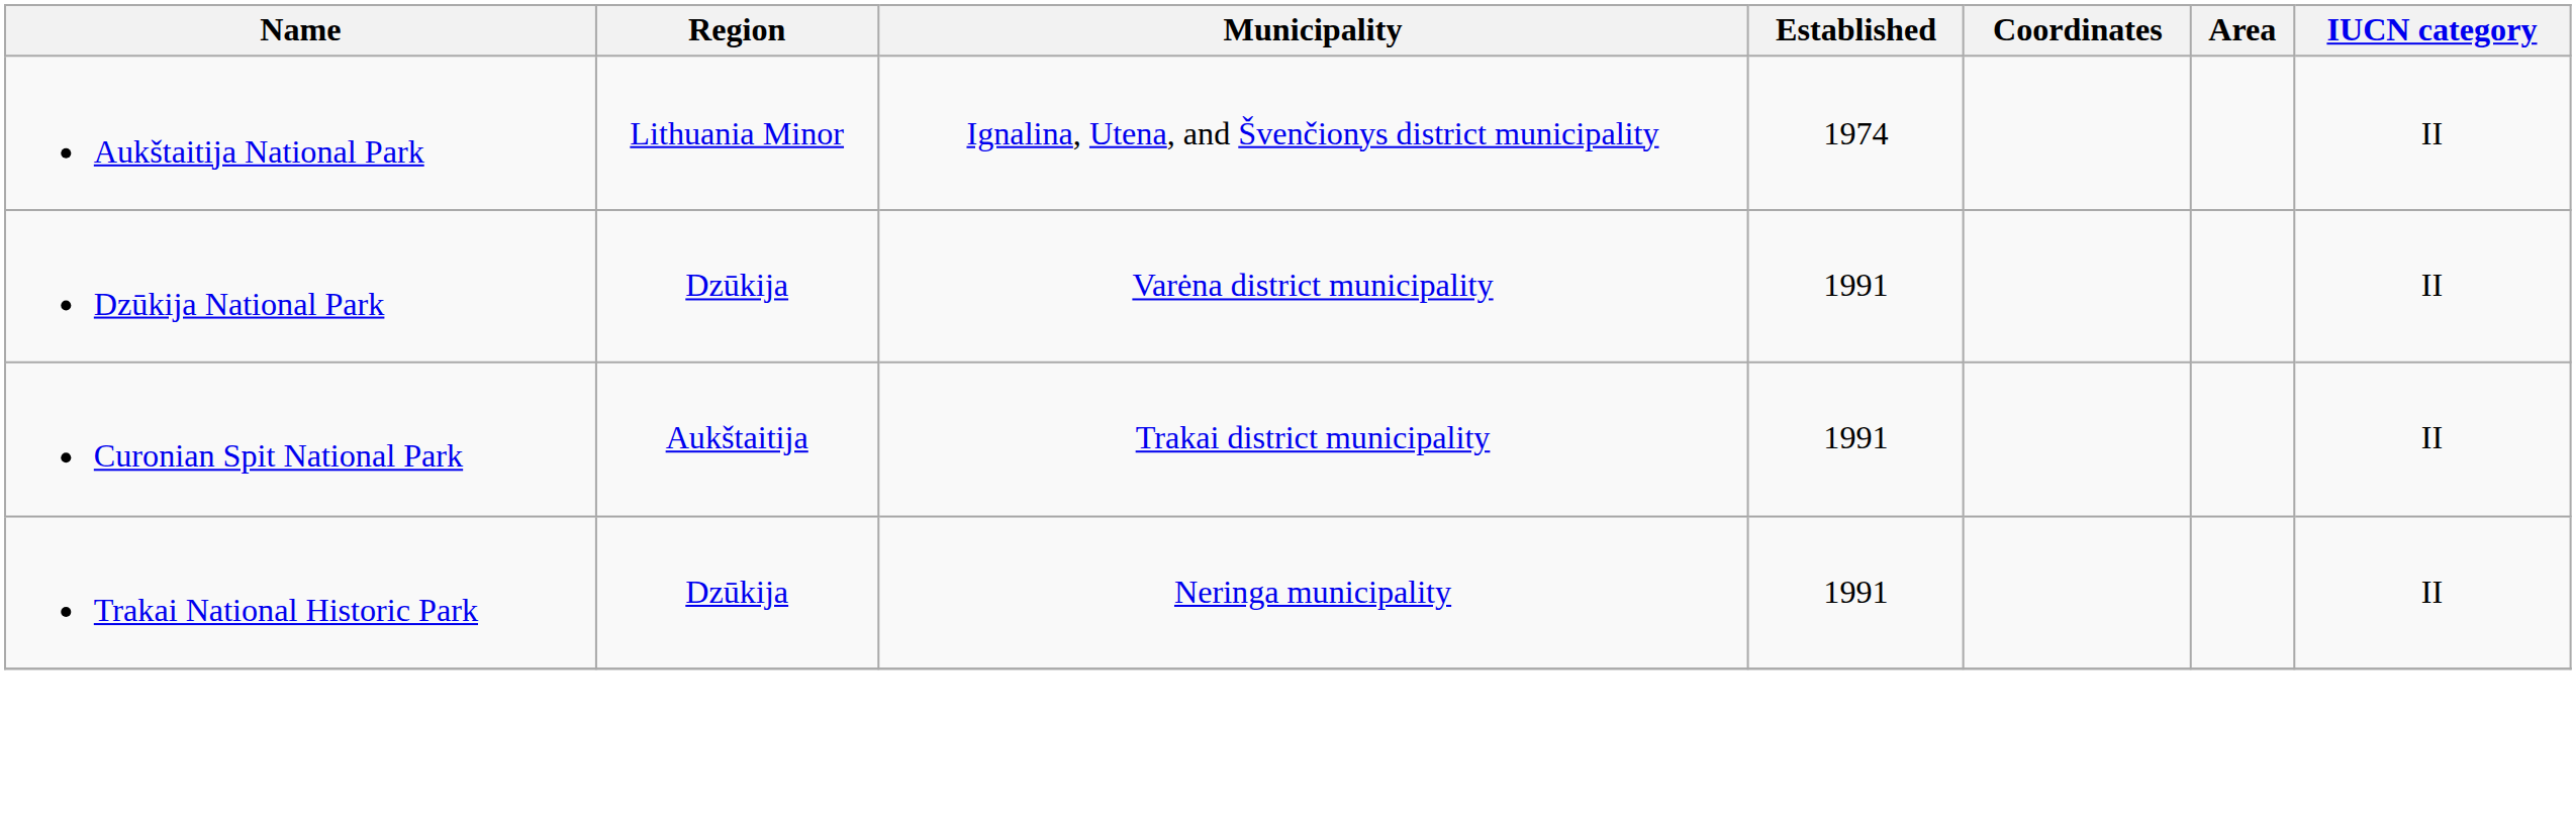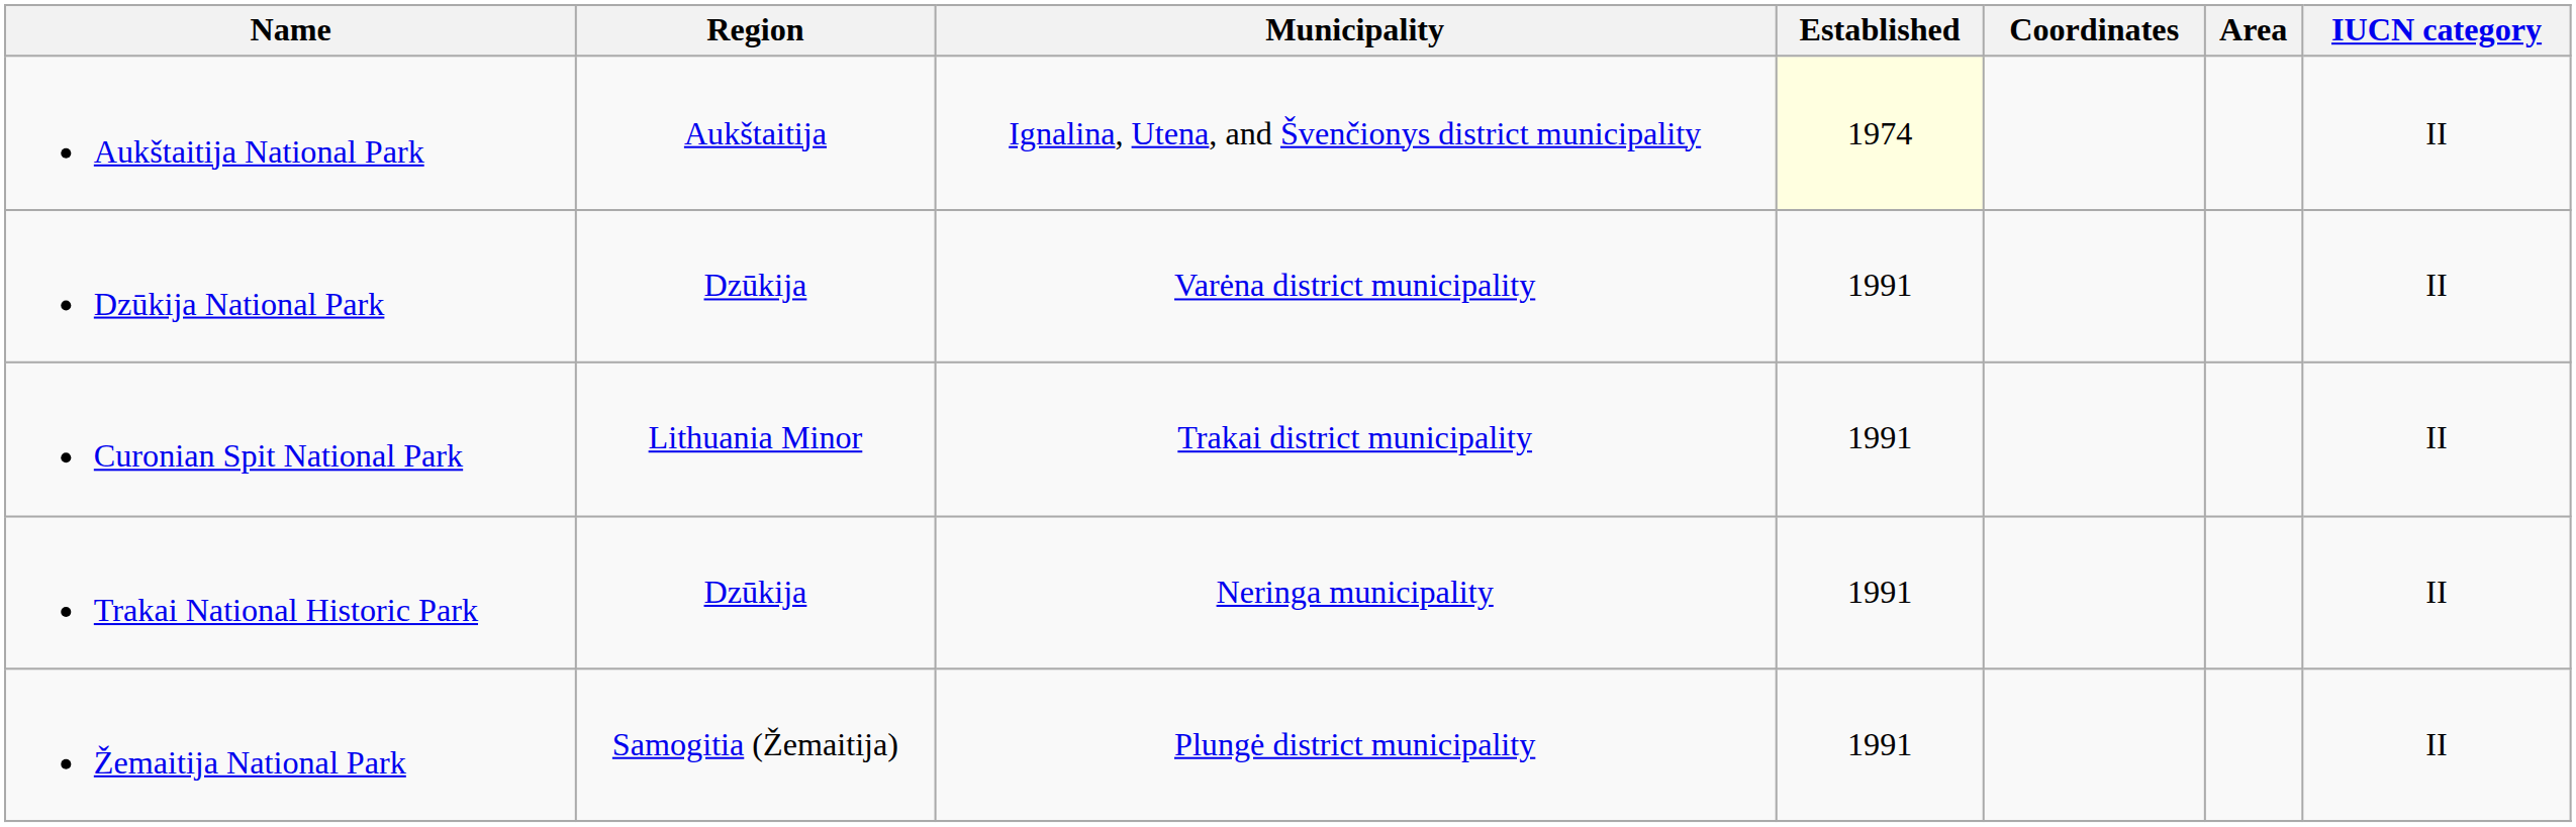 <table class="sortable wikitable" style="width:100%; margin:auto;">
 <tr>
 <th scope="col">Name</th>
 <th scope="col">Region</th>
 <th scope="col">Municipality</th>
 <th scope="col">Established</th>
 <th scope="col">Coordinates</th>
 <th scope="col">Area</th>
 <th scope="col"><a href='#'>IUCN category</a></th>
 </tr>
 <tr>
 <td align="left"><br><ul><li><a href='#'>Aukštaitija National Park</a></li></ul></td>
-<td align="center"><a href='#'>Lithuania Minor</a></td>
+<td align="center"><a href='#'>Aukštaitija</a></td>
 <td align="center"><a href='#'>Ignalina</a>, <a href='#'>Utena</a>, and <a href='#'>Švenčionys district municipality</a></td>
-<td align="center">1974</td>
+<td align="center" style="background: lightyellow;">1974</td>
 <td align="center"></td>
 <td align="center"></td>
 <td align="center">II</td>
 </tr>
 <tr>
 <td align="left"><br><ul><li><a href='#'>Dzūkija National Park</a></li></ul></td>
 <td align="center"><a href='#'>Dzūkija</a></td>
 <td align="center"><a href='#'>Varėna district municipality</a></td>
 <td align="center">1991</td>
 <td align="center"></td>
 <td align="center"></td>
 <td align="center">II</td>
 </tr>
 <tr>
 <td align="left"><br><ul><li><a href='#'>Curonian Spit National Park</a></li></ul></td>
-<td align="center"><a href='#'>Aukštaitija</a></td>
+<td align="center"><a href='#'>Lithuania Minor</a></td>
 <td align="center"><a href='#'>Trakai district municipality</a></td>
 <td align="center">1991</td>
 <td align="center"></td>
 <td align="center"></td>
 <td align="center">II</td>
 </tr>
 <tr>
 <td align="left"><br><ul><li><a href='#'>Trakai National Historic Park</a></li></ul></td>
 <td align="center"><a href='#'>Dzūkija</a></td>
 <td align="center"><a href='#'>Neringa municipality</a></td>
 <td align="center">1991</td>
 <td align="center"></td>
 <td align="center"></td>
 <td align="center">II</td>
 </tr>
 <tr>
+<td align="left"><br><ul><li><a href='#'>Žemaitija National Park</a></li></ul></td>
+<td align="center"><a href='#'>Samogitia</a> (Žemaitija)</td>
+<td align="center"><a href='#'>Plungė district municipality</a></td>
+<td align="center">1991</td>
+<td align="center"></td>
+<td align="center"></td>
+<td align="center">II</td>
+</tr>
+<tr>
 </tr>
 </table>
